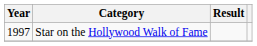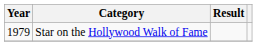 <table class="wikitable">
 <tr>
 <th>Year</th>
 <th>Category</th>
 <th>Result</th>
 <th></th>
 </tr>
 <tr>
-<td>1997</td>
+<td>1979</td>
 <td>Star on the <a href='#'>Hollywood Walk of Fame</a></td>
 <td></td>
 <td></td>
 </tr>
 <tr>
 </tr>
 </table>
